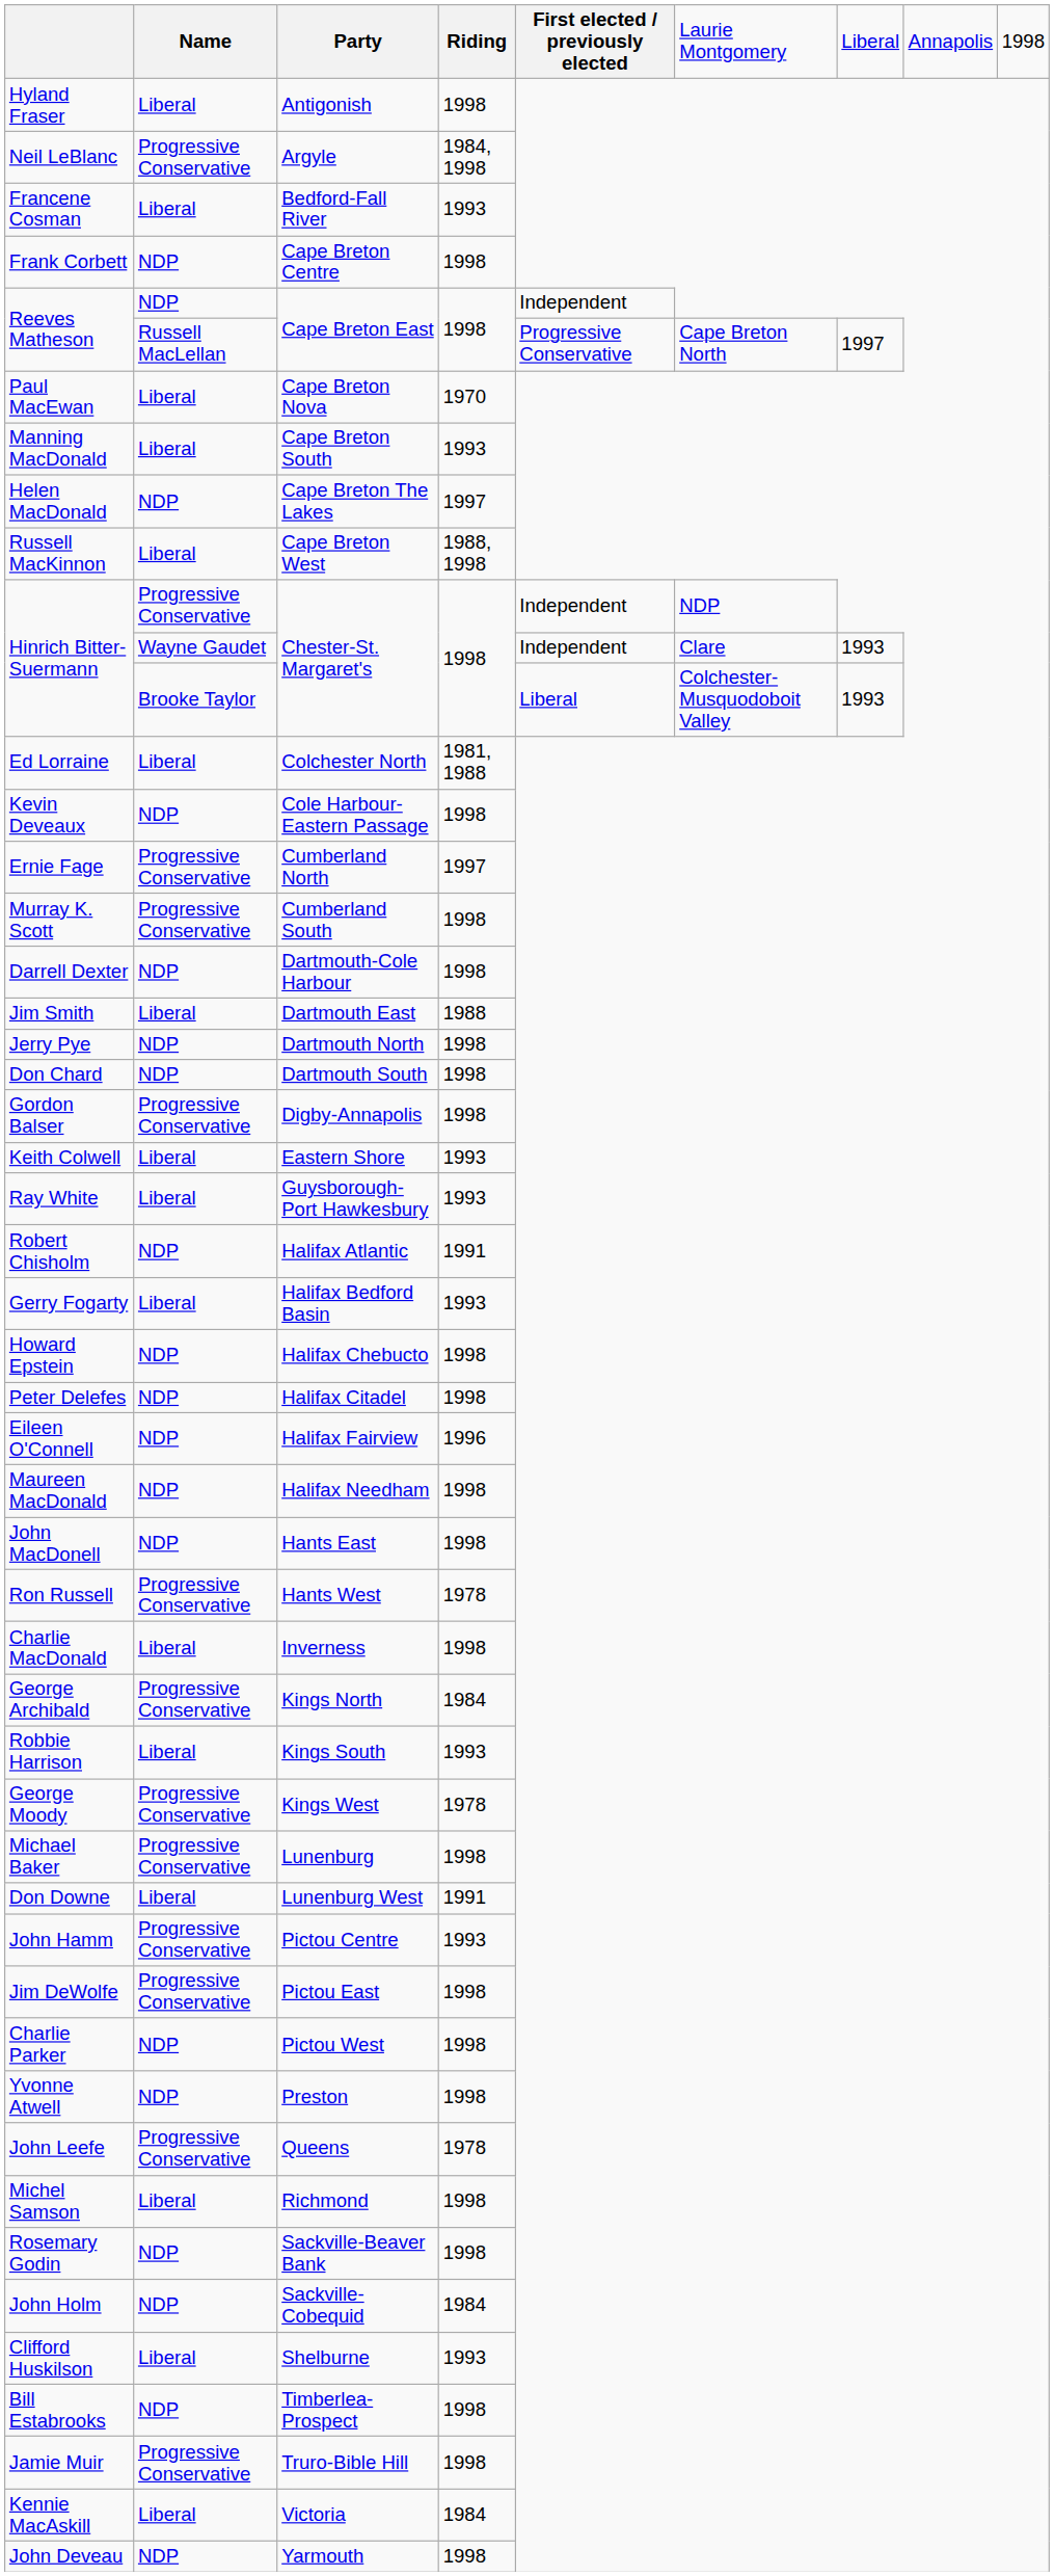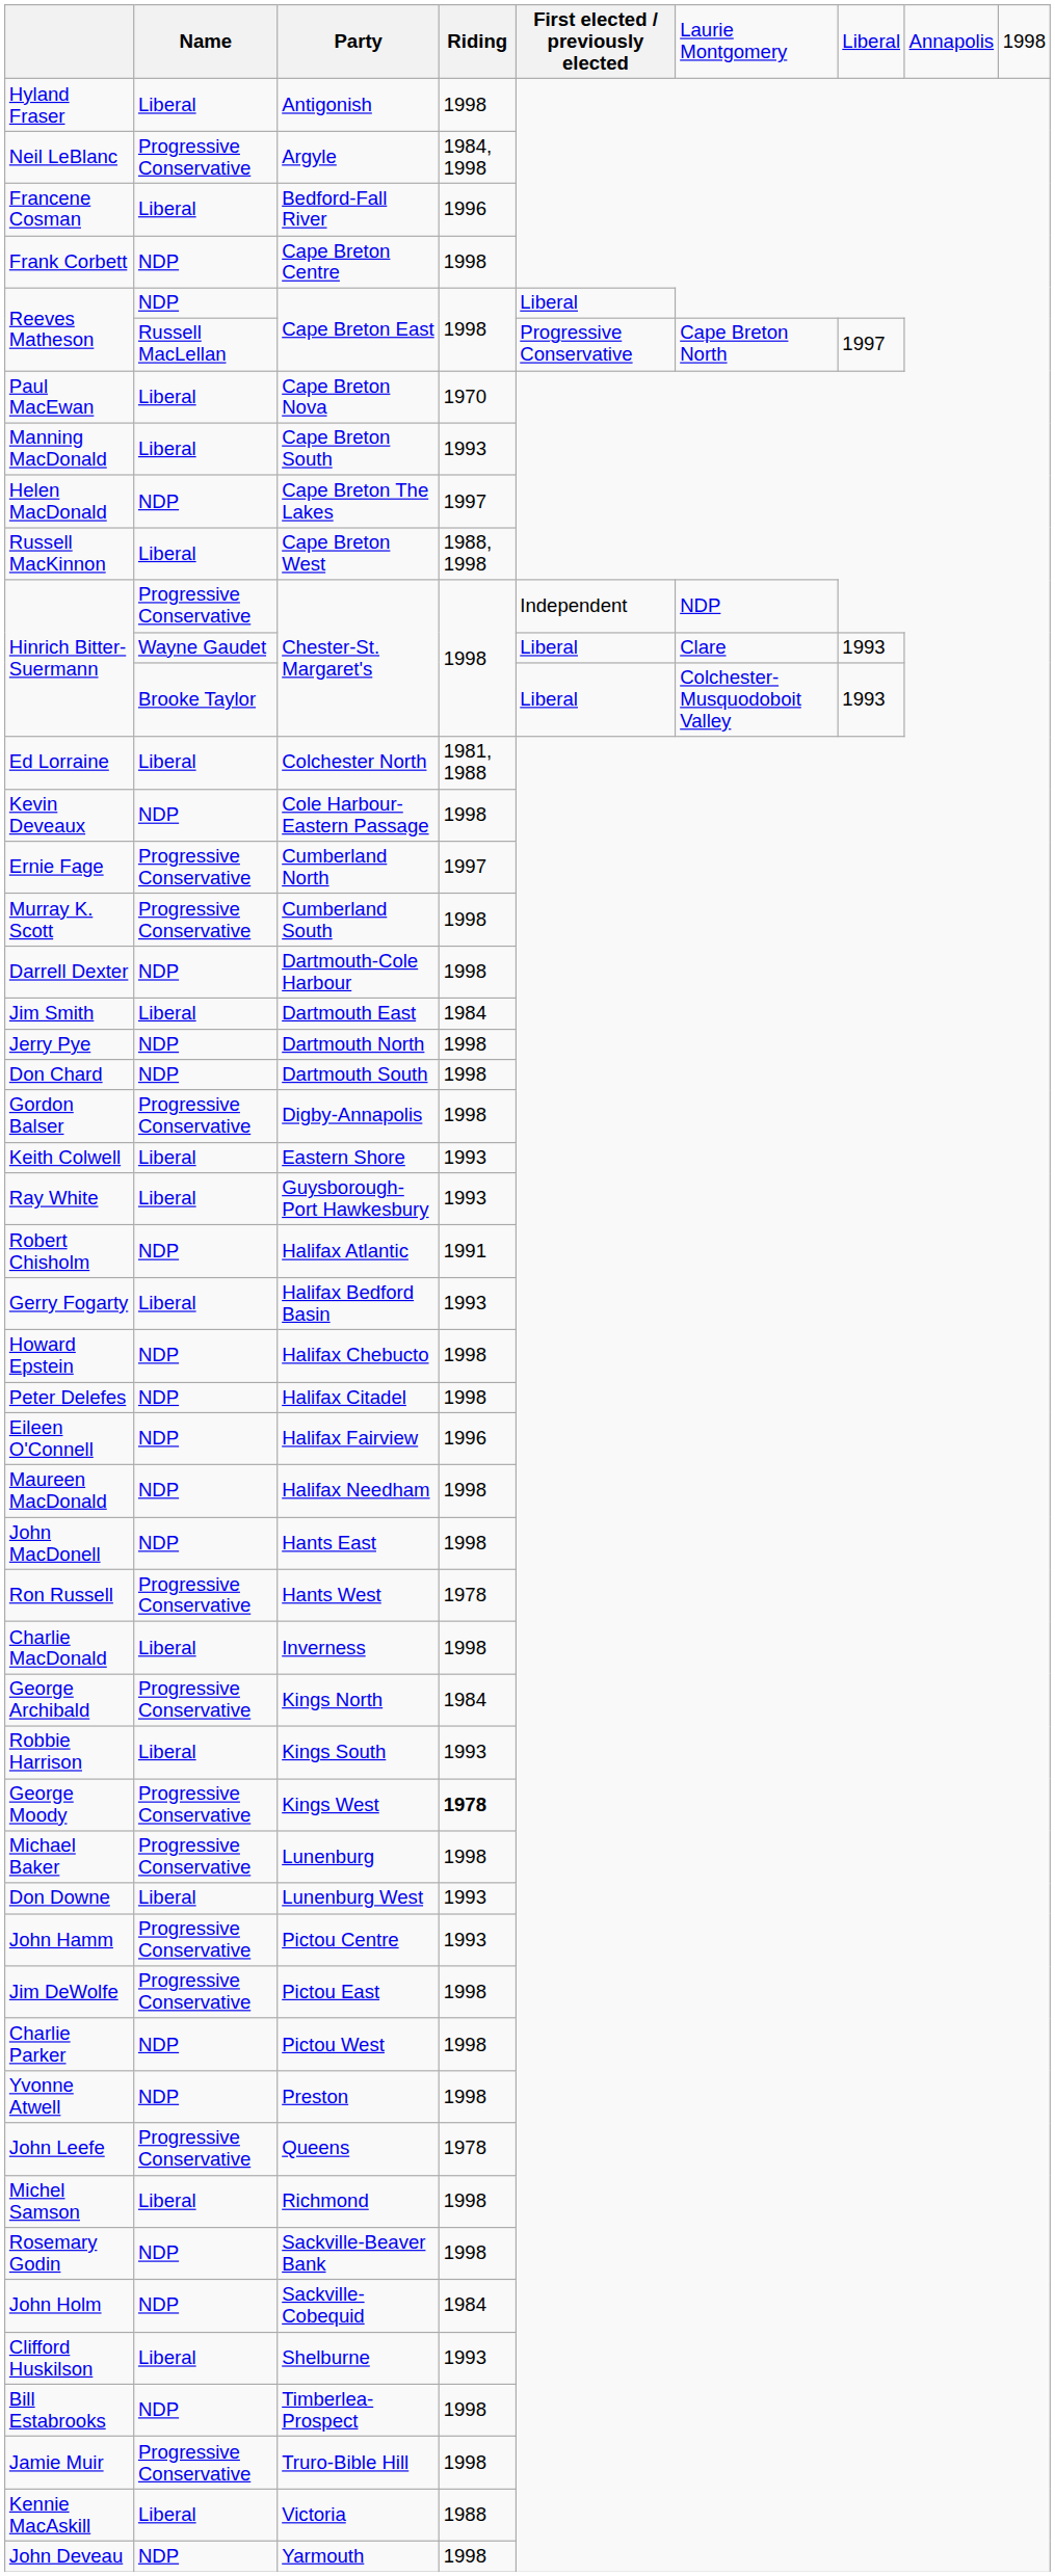 <table class="wikitable sortable">
 <tr>
 <th></th>
 <th>Name</th>
 <th>Party</th>
 <th>Riding</th>
 <th>First elected / previously elected<br></th>
 <td><a href='#'>Laurie Montgomery</a></td>
 <td><a href='#'>Liberal</a></td>
 <td><a href='#'>Annapolis</a></td>
 <td>1998</td>
 </tr>
 <tr>
 <td><a href='#'>Hyland Fraser</a></td>
 <td><a href='#'>Liberal</a></td>
 <td><a href='#'>Antigonish</a></td>
 <td>1998</td>
 </tr>
 <tr>
 <td><a href='#'>Neil LeBlanc</a></td>
 <td><a href='#'>Progressive Conservative</a></td>
 <td><a href='#'>Argyle</a></td>
 <td>1984, 1998</td>
 </tr>
 <tr>
 <td><a href='#'>Francene Cosman</a></td>
 <td><a href='#'>Liberal</a></td>
 <td><a href='#'>Bedford-Fall River</a></td>
-<td>1993</td>
+<td>1996</td>
 </tr>
 <tr>
 <td><a href='#'>Frank Corbett</a></td>
 <td><a href='#'>NDP</a></td>
 <td><a href='#'>Cape Breton Centre</a></td>
 <td>1998</td>
 </tr>
 <tr>
 <td rowspan="2"><a href='#'>Reeves Matheson</a></td>
 <td><a href='#'>NDP</a></td>
 <td rowspan="2"><a href='#'>Cape Breton East</a></td>
 <td rowspan="2">1998<br></td>
-<td>Independent</td>
+<td><a href='#'>Liberal</a></td>
 </tr>
 <tr>
 <td><a href='#'>Russell MacLellan</a></td>
 <td><a href='#'>Progressive Conservative</a></td>
 <td><a href='#'>Cape Breton North</a></td>
 <td>1997</td>
 </tr>
 <tr>
 <td><a href='#'>Paul MacEwan</a></td>
 <td><a href='#'>Liberal</a></td>
 <td><a href='#'>Cape Breton Nova</a></td>
 <td>1970</td>
 </tr>
 <tr>
 <td><a href='#'>Manning MacDonald</a></td>
 <td><a href='#'>Liberal</a></td>
 <td><a href='#'>Cape Breton South</a></td>
 <td>1993</td>
 </tr>
 <tr>
 <td><a href='#'>Helen MacDonald</a></td>
 <td><a href='#'>NDP</a></td>
 <td><a href='#'>Cape Breton The Lakes</a></td>
 <td>1997</td>
 </tr>
 <tr>
 <td><a href='#'>Russell MacKinnon</a></td>
 <td><a href='#'>Liberal</a></td>
 <td><a href='#'>Cape Breton West</a></td>
 <td>1988, 1998</td>
 </tr>
 <tr>
 <td rowspan="3"><a href='#'>Hinrich Bitter-Suermann</a></td>
 <td><a href='#'>Progressive Conservative</a></td>
 <td rowspan="3"><a href='#'>Chester-St. Margaret's</a></td>
 <td rowspan="3">1998<br></td>
 <td>Independent<br></td>
 <td><a href='#'>NDP</a></td>
 </tr>
 <tr>
 <td><a href='#'>Wayne Gaudet</a></td>
-<td>Independent<br></td>
+<td><a href='#'>Liberal</a></td>
 <td><a href='#'>Clare</a></td>
 <td>1993</td>
 </tr>
 <tr>
 <td><a href='#'>Brooke Taylor</a></td>
 <td><a href='#'>Liberal</a></td>
 <td><a href='#'>Colchester-Musquodoboit Valley</a></td>
 <td>1993</td>
 </tr>
 <tr>
 <td><a href='#'>Ed Lorraine</a></td>
 <td><a href='#'>Liberal</a></td>
 <td><a href='#'>Colchester North</a></td>
 <td>1981, 1988</td>
 </tr>
 <tr>
 <td><a href='#'>Kevin Deveaux</a></td>
 <td><a href='#'>NDP</a></td>
 <td><a href='#'>Cole Harbour-Eastern Passage</a></td>
 <td>1998</td>
 </tr>
 <tr>
 <td><a href='#'>Ernie Fage</a></td>
 <td><a href='#'>Progressive Conservative</a></td>
 <td><a href='#'>Cumberland North</a></td>
 <td>1997</td>
 </tr>
 <tr>
 <td><a href='#'>Murray K. Scott</a></td>
 <td><a href='#'>Progressive Conservative</a></td>
 <td><a href='#'>Cumberland South</a></td>
 <td>1998</td>
 </tr>
 <tr>
 <td><a href='#'>Darrell Dexter</a></td>
 <td><a href='#'>NDP</a></td>
 <td><a href='#'>Dartmouth-Cole Harbour</a></td>
 <td>1998</td>
 </tr>
 <tr>
 <td><a href='#'>Jim Smith</a></td>
 <td><a href='#'>Liberal</a></td>
 <td><a href='#'>Dartmouth East</a></td>
-<td>1988</td>
+<td>1984</td>
 </tr>
 <tr>
 <td><a href='#'>Jerry Pye</a></td>
 <td><a href='#'>NDP</a></td>
 <td><a href='#'>Dartmouth North</a></td>
 <td>1998</td>
 </tr>
 <tr>
 <td><a href='#'>Don Chard</a></td>
 <td><a href='#'>NDP</a></td>
 <td><a href='#'>Dartmouth South</a></td>
 <td>1998</td>
 </tr>
 <tr>
 <td><a href='#'>Gordon Balser</a></td>
 <td><a href='#'>Progressive Conservative</a></td>
 <td><a href='#'>Digby-Annapolis</a></td>
 <td>1998</td>
 </tr>
 <tr>
 <td><a href='#'>Keith Colwell</a></td>
 <td><a href='#'>Liberal</a></td>
 <td><a href='#'>Eastern Shore</a></td>
 <td>1993</td>
 </tr>
 <tr>
 <td><a href='#'>Ray White</a></td>
 <td><a href='#'>Liberal</a></td>
 <td><a href='#'>Guysborough-Port Hawkesbury</a></td>
 <td>1993</td>
 </tr>
 <tr>
 <td><a href='#'>Robert Chisholm</a></td>
 <td><a href='#'>NDP</a></td>
 <td><a href='#'>Halifax Atlantic</a></td>
 <td>1991</td>
 </tr>
 <tr>
 <td><a href='#'>Gerry Fogarty</a></td>
 <td><a href='#'>Liberal</a></td>
 <td><a href='#'>Halifax Bedford Basin</a></td>
 <td>1993</td>
 </tr>
 <tr>
 <td><a href='#'>Howard Epstein</a></td>
 <td><a href='#'>NDP</a></td>
 <td><a href='#'>Halifax Chebucto</a></td>
 <td>1998</td>
 </tr>
 <tr>
 <td><a href='#'>Peter Delefes</a></td>
 <td><a href='#'>NDP</a></td>
 <td><a href='#'>Halifax Citadel</a></td>
 <td>1998</td>
 </tr>
 <tr>
 <td><a href='#'>Eileen O'Connell</a></td>
 <td><a href='#'>NDP</a></td>
 <td><a href='#'>Halifax Fairview</a></td>
 <td>1996</td>
 </tr>
 <tr>
 <td><a href='#'>Maureen MacDonald</a></td>
 <td><a href='#'>NDP</a></td>
 <td><a href='#'>Halifax Needham</a></td>
 <td>1998</td>
 </tr>
 <tr>
 <td><a href='#'>John MacDonell</a></td>
 <td><a href='#'>NDP</a></td>
 <td><a href='#'>Hants East</a></td>
 <td>1998</td>
 </tr>
 <tr>
 <td><a href='#'>Ron Russell</a></td>
 <td><a href='#'>Progressive Conservative</a></td>
 <td><a href='#'>Hants West</a></td>
 <td>1978</td>
 </tr>
 <tr>
 <td><a href='#'>Charlie MacDonald</a></td>
 <td><a href='#'>Liberal</a></td>
 <td><a href='#'>Inverness</a></td>
 <td>1998</td>
 </tr>
 <tr>
 <td><a href='#'>George Archibald</a></td>
 <td><a href='#'>Progressive Conservative</a></td>
 <td><a href='#'>Kings North</a></td>
 <td>1984</td>
 </tr>
 <tr>
 <td><a href='#'>Robbie Harrison</a></td>
 <td><a href='#'>Liberal</a></td>
 <td><a href='#'>Kings South</a></td>
 <td>1993</td>
 </tr>
 <tr>
 <td><a href='#'>George Moody</a></td>
 <td><a href='#'>Progressive Conservative</a></td>
 <td><a href='#'>Kings West</a></td>
-<td>1978</td>
+<td><strong>1978</strong></td>
 </tr>
 <tr>
 <td><a href='#'>Michael Baker</a></td>
 <td><a href='#'>Progressive Conservative</a></td>
 <td><a href='#'>Lunenburg</a></td>
 <td>1998</td>
 </tr>
 <tr>
 <td><a href='#'>Don Downe</a></td>
 <td><a href='#'>Liberal</a></td>
 <td><a href='#'>Lunenburg West</a></td>
-<td>1991</td>
+<td>1993</td>
 </tr>
 <tr>
 <td><a href='#'>John Hamm</a></td>
 <td><a href='#'>Progressive Conservative</a></td>
 <td><a href='#'>Pictou Centre</a></td>
 <td>1993</td>
 </tr>
 <tr>
 <td><a href='#'>Jim DeWolfe</a></td>
 <td><a href='#'>Progressive Conservative</a></td>
 <td><a href='#'>Pictou East</a></td>
 <td>1998</td>
 </tr>
 <tr>
 <td><a href='#'>Charlie Parker</a></td>
 <td><a href='#'>NDP</a></td>
 <td><a href='#'>Pictou West</a></td>
 <td>1998</td>
 </tr>
 <tr>
 <td><a href='#'>Yvonne Atwell</a></td>
 <td><a href='#'>NDP</a></td>
 <td><a href='#'>Preston</a></td>
 <td>1998</td>
 </tr>
 <tr>
 <td><a href='#'>John Leefe</a></td>
 <td><a href='#'>Progressive Conservative</a></td>
 <td><a href='#'>Queens</a></td>
 <td>1978</td>
 </tr>
 <tr>
 <td><a href='#'>Michel Samson</a></td>
 <td><a href='#'>Liberal</a></td>
 <td><a href='#'>Richmond</a></td>
 <td>1998</td>
 </tr>
 <tr>
 <td><a href='#'>Rosemary Godin</a></td>
 <td><a href='#'>NDP</a></td>
 <td><a href='#'>Sackville-Beaver Bank</a></td>
 <td>1998</td>
 </tr>
 <tr>
 <td><a href='#'>John Holm</a></td>
 <td><a href='#'>NDP</a></td>
 <td><a href='#'>Sackville-Cobequid</a></td>
 <td>1984</td>
 </tr>
 <tr>
 <td><a href='#'>Clifford Huskilson</a></td>
 <td><a href='#'>Liberal</a></td>
 <td><a href='#'>Shelburne</a></td>
 <td>1993</td>
 </tr>
 <tr>
 <td><a href='#'>Bill Estabrooks</a></td>
 <td><a href='#'>NDP</a></td>
 <td><a href='#'>Timberlea-Prospect</a></td>
 <td>1998</td>
 </tr>
 <tr>
 <td><a href='#'>Jamie Muir</a></td>
 <td><a href='#'>Progressive Conservative</a></td>
 <td><a href='#'>Truro-Bible Hill</a></td>
 <td>1998</td>
 </tr>
 <tr>
 <td><a href='#'>Kennie MacAskill</a></td>
 <td><a href='#'>Liberal</a></td>
 <td><a href='#'>Victoria</a></td>
-<td>1984</td>
+<td>1988</td>
 </tr>
 <tr>
 <td><a href='#'>John Deveau</a></td>
 <td><a href='#'>NDP</a></td>
 <td><a href='#'>Yarmouth</a></td>
 <td>1998</td>
 </tr>
 <tr>
 </tr>
 </table>
